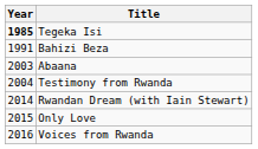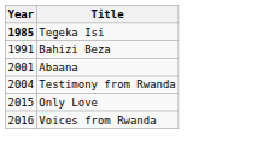 <table class="wikitable">
 <tr>
 <th>Year</th>
 <th>Title</th>
 </tr>
 <tr>
 <td><strong>1985</strong></td>
 <td>Tegeka Isi</td>
 </tr>
 <tr>
 <td>1991</td>
 <td>Bahizi Beza</td>
 </tr>
 <tr>
-<td>2003</td>
+<td>2001</td>
 <td>Abaana</td>
 </tr>
 <tr>
 <td>2004</td>
 <td>Testimony from Rwanda</td>
-</tr>
-<tr>
-<td>2014</td>
-<td>Rwandan Dream (with Iain Stewart)</td>
 </tr>
 <tr>
 <td>2015</td>
 <td>Only Love</td>
 </tr>
 <tr>
 <td>2016</td>
 <td>Voices from Rwanda</td>
 </tr>
 </table>
